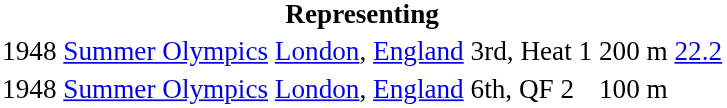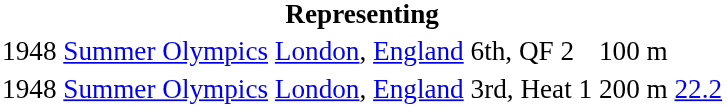 <table>
 <tr>
 <th colspan="6">Representing </th>
+</tr>
+<tr>
+<td>1948</td>
+<td><a href='#'>Summer Olympics</a></td>
+<td><a href='#'>London</a>, <a href='#'>England</a></td>
+<td>6th, QF 2</td>
+<td>100 m</td>
+<td><a href='#'></a></td>
 </tr>
 <tr>
 <td>1948</td>
 <td><a href='#'>Summer Olympics</a></td>
 <td><a href='#'>London</a>, <a href='#'>England</a></td>
 <td>3rd, Heat 1</td>
 <td>200 m</td>
 <td><a href='#'>22.2</a></td>
 </tr>
-<tr>
-<td>1948</td>
-<td><a href='#'>Summer Olympics</a></td>
-<td><a href='#'>London</a>, <a href='#'>England</a></td>
-<td>6th, QF 2</td>
-<td>100 m</td>
-<td><a href='#'></a></td>
-</tr>
 </table>
